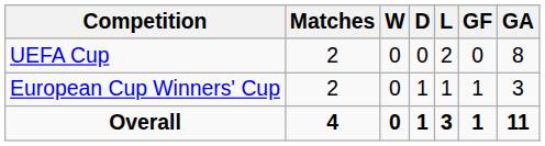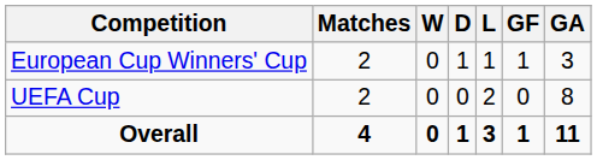 <table class="wikitable plainrowheaders" style="text-align:center;">
 <tr bgcolor="#E4E4E4">
 <th style="border-bottom:1px solid #AAAAAA">Competition</th>
 <th style="border-bottom:1px solid #AAAAAA" align="center">Matches</th>
 <th style="border-bottom:1px solid #AAAAAA" align="center">W</th>
 <th style="border-bottom:1px solid #AAAAAA" align="center">D</th>
 <th style="border-bottom:1px solid #AAAAAA" align="center">L</th>
 <th style="border-bottom:1px solid #AAAAAA" align="center">GF</th>
 <th style="border-bottom:1px solid #AAAAAA" align="center">GA</th>
 </tr>
 <tr>
+<td style="text-align:left;"><a href='#'>European Cup Winners' Cup</a></td>
+<td>2</td>
+<td>0</td>
+<td>1</td>
+<td>1</td>
+<td>1</td>
+<td>3</td>
+</tr>
+<tr>
 <td style="text-align:left;"><a href='#'>UEFA Cup</a></td>
 <td>2</td>
 <td>0</td>
 <td>0</td>
 <td>2</td>
 <td>0</td>
 <td>8</td>
-</tr>
-<tr>
-<td style="text-align:left;"><a href='#'>European Cup Winners' Cup</a></td>
-<td>2</td>
-<td>0</td>
-<td>1</td>
-<td>1</td>
-<td>1</td>
-<td>3</td>
 </tr>
 <tr>
 <td><strong>Overall</strong></td>
 <td><strong>4</strong></td>
 <td><strong>0</strong></td>
 <td><strong>1</strong></td>
 <td><strong>3</strong></td>
 <td><strong>1</strong></td>
 <td><strong>11</strong></td>
 </tr>
 </table>
